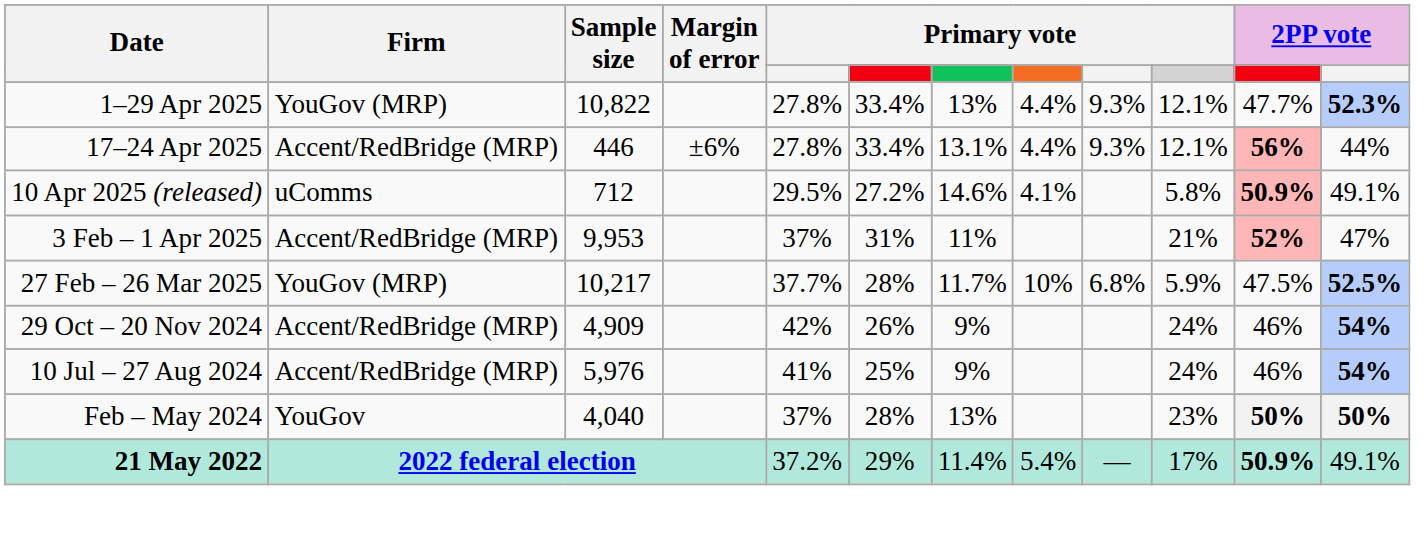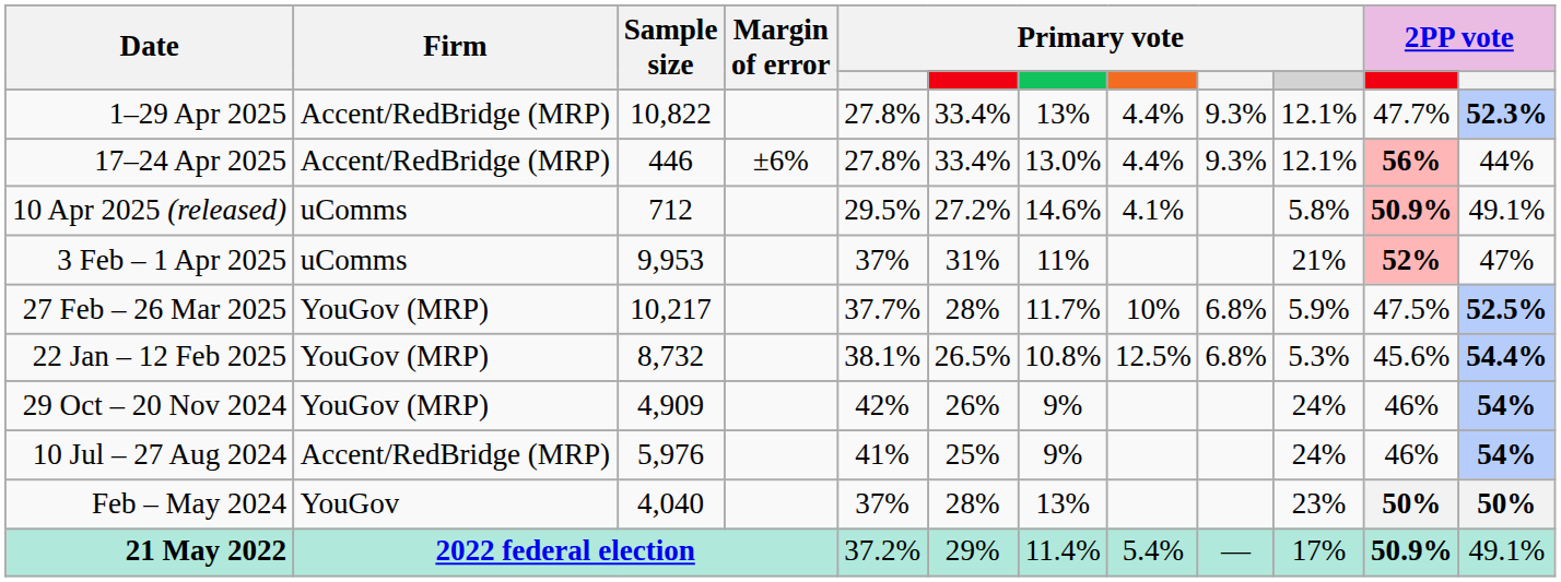 <table class="nowrap wikitable tpl-blanktable" style=text-align:center;font-size:90%>
 <tr>
 <th rowspan=2>Date</th>
 <th rowspan=2>Firm</th>
 <th rowspan=2>Sample<br>size</th>
 <th rowspan=2>Margin<br>of error</th>
 <th colspan=6>Primary vote</th>
 <th colspan=2 class=unsortable style=background:#ebbce3><a href='#'>2PP vote</a></th>
 </tr>
 <tr>
 <th style=background:></th>
 <th style="background:#F00011"></th>
 <th style=background:#10C25B></th>
 <th style=background:#f36c21></th>
 <th style=background:></th>
 <th style=background:lightgray></th>
 <th style="background:#F00011"></th>
 <th style=background:></th>
 </tr>
 <tr>
 <td align=right>1–29 Apr 2025</td>
-<td align=left>YouGov (MRP)</td>
+<td align=left>Accent/RedBridge (MRP)</td>
 <td>10,822</td>
 <td></td>
 <td>27.8%</td>
 <td>33.4%</td>
 <td>13%</td>
 <td>4.4%</td>
 <td>9.3%</td>
 <td>12.1%</td>
 <td>47.7%</td>
 <th style="background:#B6CDFB">52.3%</th>
 </tr>
 <tr>
 <td align=right>17–24 Apr 2025</td>
 <td align=left>Accent/RedBridge (MRP)</td>
 <td>446</td>
 <td>±6%</td>
 <td>27.8%</td>
 <td>33.4%</td>
-<td>13.1%</td>
+<td>13.0%</td>
 <td>4.4%</td>
 <td>9.3%</td>
 <td>12.1%</td>
 <th style="background:#FFB6B6">56%</th>
 <td>44%</td>
 </tr>
 <tr>
 <td align=right>10 Apr 2025 <em>(released)</em></td>
 <td align=left>uComms</td>
 <td>712</td>
 <td></td>
 <td>29.5%</td>
 <td>27.2%</td>
 <td>14.6%</td>
 <td>4.1%</td>
 <td></td>
 <td>5.8%</td>
 <th style="background:#FFB6B6">50.9%</th>
 <td>49.1%</td>
 </tr>
 <tr>
 <td align=right>3 Feb – 1 Apr 2025</td>
-<td align=left>Accent/RedBridge (MRP)</td>
+<td align=left>uComms</td>
 <td>9,953</td>
 <td></td>
 <td>37%</td>
 <td>31%</td>
 <td>11%</td>
 <td></td>
 <td></td>
 <td>21%</td>
 <th style="background:#FFB6B6">52%</th>
 <td>47%</td>
 </tr>
 <tr>
 <td align=right>27 Feb – 26 Mar 2025</td>
 <td align=left>YouGov (MRP)</td>
 <td>10,217</td>
 <td></td>
 <td>37.7%</td>
 <td>28%</td>
 <td>11.7%</td>
 <td>10%</td>
 <td>6.8%</td>
 <td>5.9%</td>
 <td>47.5%</td>
 <th style="background:#B6CDFB">52.5%</th>
 </tr>
 <tr>
+<td align=right>22 Jan – 12 Feb 2025</td>
+<td align=left>YouGov (MRP)</td>
+<td>8,732</td>
+<td></td>
+<td>38.1%</td>
+<td>26.5%</td>
+<td>10.8%</td>
+<td>12.5%</td>
+<td>6.8%</td>
+<td>5.3%</td>
+<td>45.6%</td>
+<th style="background:#B6CDFB">54.4%</th>
+</tr>
+<tr>
 <td align=right>29 Oct – 20 Nov 2024</td>
-<td align=left>Accent/RedBridge (MRP)</td>
+<td align=left>YouGov (MRP)</td>
 <td>4,909</td>
 <td></td>
 <td>42%</td>
 <td>26%</td>
 <td>9%</td>
 <td></td>
 <td></td>
 <td>24%</td>
 <td>46%</td>
 <th style="background:#B6CDFB">54%</th>
 </tr>
 <tr>
 <td align=right>10 Jul – 27 Aug 2024</td>
 <td align=left>Accent/RedBridge (MRP)</td>
 <td>5,976</td>
 <td></td>
 <td>41%</td>
 <td>25%</td>
 <td>9%</td>
 <td></td>
 <td></td>
 <td>24%</td>
 <td>46%</td>
 <th style="background:#B6CDFB"><strong>54%</strong></th>
 </tr>
 <tr>
 <td align=right>Feb – May 2024</td>
 <td align=left>YouGov</td>
 <td>4,040</td>
 <td></td>
 <td>37%</td>
 <td>28%</td>
 <td>13%</td>
 <td></td>
 <td></td>
 <td>23%</td>
 <th>50%</th>
 <th>50%</th>
 </tr>
 <tr style="background:#b0e9db">
 <td style="text-align:right" data-sort-value="21-May-2022"><strong>21 May 2022</strong></td>
 <td colspan="3" style="text-align:center"><strong><a href='#'>2022 federal election</a></strong></td>
 <td>37.2%</td>
 <td>29%</td>
 <td>11.4%</td>
 <td>5.4%</td>
 <td>—</td>
 <td>17%</td>
 <td><strong>50.9%</strong></td>
 <td>49.1%</td>
 </tr>
 </table>
